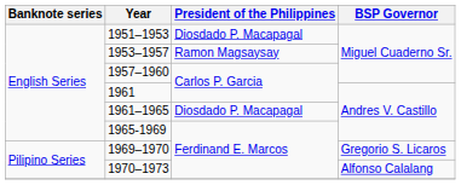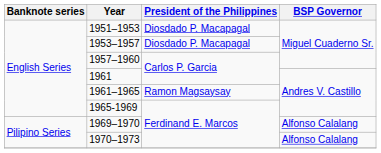 <table class="wikitable sortable">
 <tr>
 <th>Banknote series</th>
 <th>Year</th>
 <th><a href='#'>President of the Philippines</a></th>
 <th><a href='#'>BSP Governor</a></th>
 </tr>
 <tr>
 <td rowspan="6"><a href='#'>English Series</a></td>
 <td>1951–1953</td>
 <td><a href='#'>Diosdado P. Macapagal</a></td>
 <td rowspan="3"><a href='#'>Miguel Cuaderno Sr.</a></td>
 </tr>
 <tr>
 <td>1953–1957</td>
-<td><a href='#'>Ramon Magsaysay</a></td>
+<td><a href='#'>Diosdado P. Macapagal</a></td>
 </tr>
 <tr>
 <td>1957–1960</td>
 <td rowspan="2"><a href='#'>Carlos P. Garcia</a></td>
 </tr>
 <tr>
 <td>1961</td>
 <td rowspan="3"><a href='#'>Andres V. Castillo</a></td>
 </tr>
 <tr>
 <td>1961–1965</td>
-<td><a href='#'>Diosdado P. Macapagal</a></td>
+<td><a href='#'>Ramon Magsaysay</a></td>
 </tr>
 <tr>
 <td>1965-1969</td>
 <td rowspan="3"><a href='#'>Ferdinand E. Marcos</a></td>
 </tr>
 <tr>
 <td rowspan="2"><a href='#'>Pilipino Series</a></td>
 <td>1969–1970</td>
-<td><a href='#'>Gregorio S. Licaros</a></td>
+<td><a href='#'>Alfonso Calalang</a></td>
 </tr>
 <tr>
 <td>1970–1973</td>
 <td><a href='#'>Alfonso Calalang</a></td>
 </tr>
 <tr>
 </tr>
 </table>
